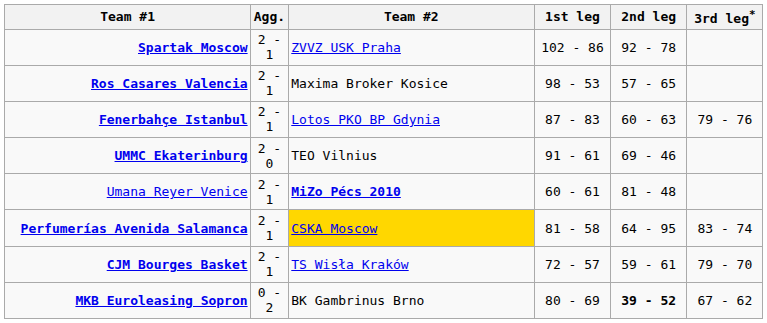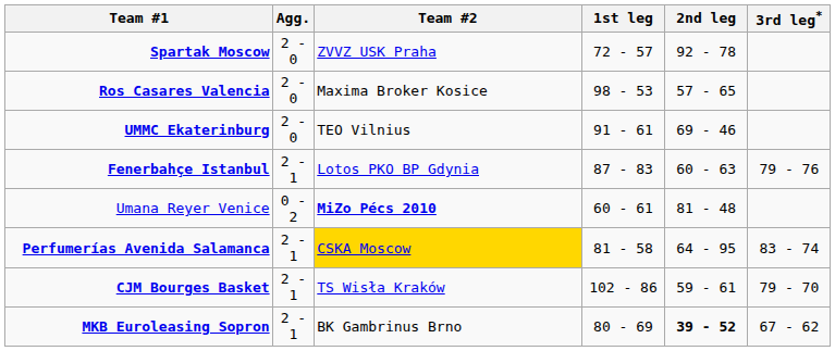 <table class=wikitable style="text-align:center">
 <tr>
 <th width=240>Team #1</th>
 <th width=20>Agg.</th>
 <th width=240>Team #2</th>
 <th width=70>1st leg</th>
 <th width=70>2nd leg</th>
 <th width=70>3rd leg<sup>*</sup></th>
 </tr>
 <tr>
 <td align=right><strong><a href='#'>Spartak Moscow</a></strong> </td>
-<td>2 - 1</td>
+<td>2 - 0</td>
 <td align=left> <a href='#'>ZVVZ USK Praha</a></td>
-<td>102 - 86</td>
+<td>72 - 57</td>
 <td>92 - 78</td>
 <td></td>
 </tr>
 <tr>
 <td align=right><strong><a href='#'>Ros Casares Valencia</a></strong> </td>
-<td>2 - 1</td>
+<td>2 - 0</td>
 <td align=left> Maxima Broker Kosice</td>
 <td>98 - 53</td>
 <td>57 - 65</td>
+<td></td>
+</tr>
+<tr>
+<td align=right><strong><a href='#'>UMMC Ekaterinburg</a></strong> </td>
+<td>2 - 0</td>
+<td align=left> TEO Vilnius</td>
+<td>91 - 61</td>
+<td>69 - 46</td>
 <td></td>
 </tr>
 <tr>
 <td align=right><strong><a href='#'>Fenerbahçe Istanbul</a></strong> </td>
 <td>2 - 1</td>
 <td align=left> <a href='#'>Lotos PKO BP Gdynia</a></td>
 <td>87 - 83</td>
 <td>60 - 63</td>
 <td>79 - 76</td>
 </tr>
 <tr>
-<td align=right><strong><a href='#'>UMMC Ekaterinburg</a></strong> </td>
-<td>2 - 0</td>
-<td align=left> TEO Vilnius</td>
-<td>91 - 61</td>
-<td>69 - 46</td>
-<td></td>
-</tr>
-<tr>
 <td align=right><a href='#'>Umana Reyer Venice</a> </td>
-<td>2 - 1</td>
+<td>0 - 2</td>
 <td align=left> <strong><a href='#'>MiZo Pécs 2010</a></strong></td>
 <td>60 - 61</td>
 <td>81 - 48</td>
 <td></td>
 </tr>
 <tr>
 <td align=right><strong><a href='#'>Perfumerías Avenida Salamanca</a></strong> </td>
 <td>2 - 1</td>
 <td align=left style="background: gold;"> <a href='#'>CSKA Moscow</a></td>
 <td>81 - 58</td>
 <td>64 - 95</td>
 <td>83 - 74</td>
 </tr>
 <tr>
 <td align=right><strong><a href='#'>CJM Bourges Basket</a></strong> </td>
 <td>2 - 1</td>
 <td align=left> <a href='#'>TS Wisła Kraków</a></td>
-<td>72 - 57</td>
+<td>102 - 86</td>
 <td>59 - 61</td>
 <td>79 - 70</td>
 </tr>
 <tr>
 <td align=right><strong><a href='#'>MKB Euroleasing Sopron</a></strong> </td>
-<td>0 - 2</td>
+<td>2 - 1</td>
 <td align=left> BK Gambrinus Brno</td>
 <td>80 - 69</td>
 <td><strong>39 - 52</strong></td>
 <td>67 - 62</td>
 </tr>
 </table>
